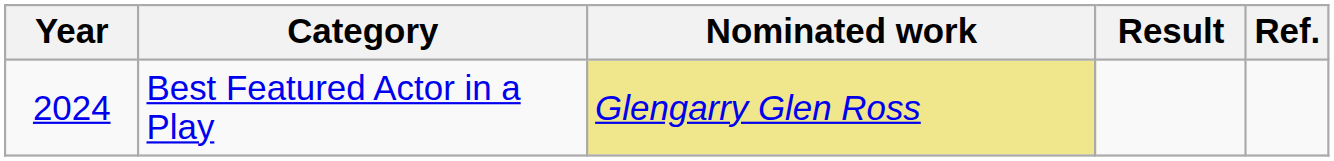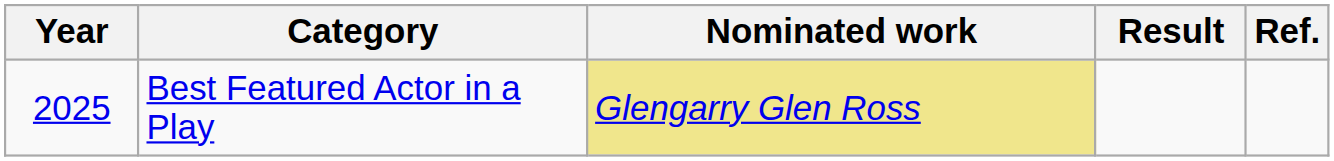 <table class=wikitable>
 <tr>
 <th scope="col" style="width:5em;">Year</th>
 <th scope="col" style="width:24em;">Category</th>
 <th scope="col" style="width:27em;">Nominated work</th>
 <th scope="col" style="width:5em;">Result</th>
 <th>Ref.</th>
 </tr>
 <tr>
-<td style="text-align:center;"><a href='#'>2024</a></td>
+<td style="text-align:center;"><a href='#'>2025</a></td>
 <td><a href='#'>Best Featured Actor in a Play</a></td>
 <td style="background: khaki;"><em><a href='#'>Glengarry Glen Ross</a></em></td>
 <td></td>
 <td style="text-align:center;"></td>
 </tr>
 </table>
